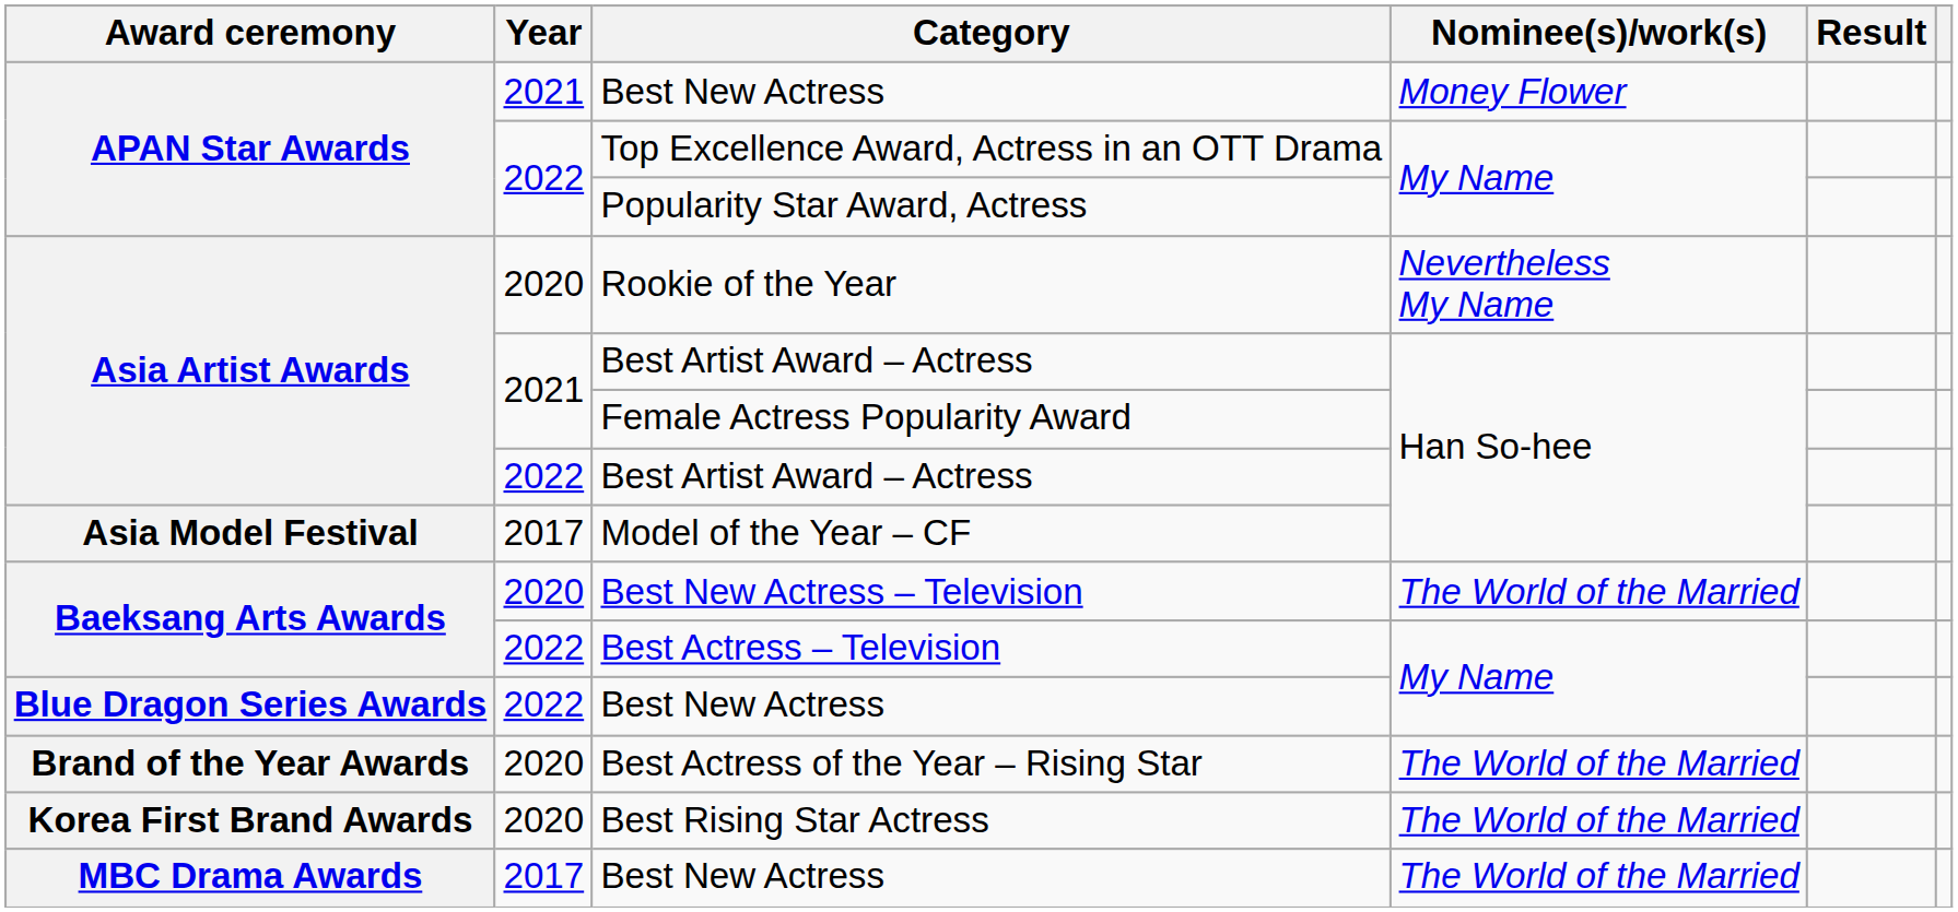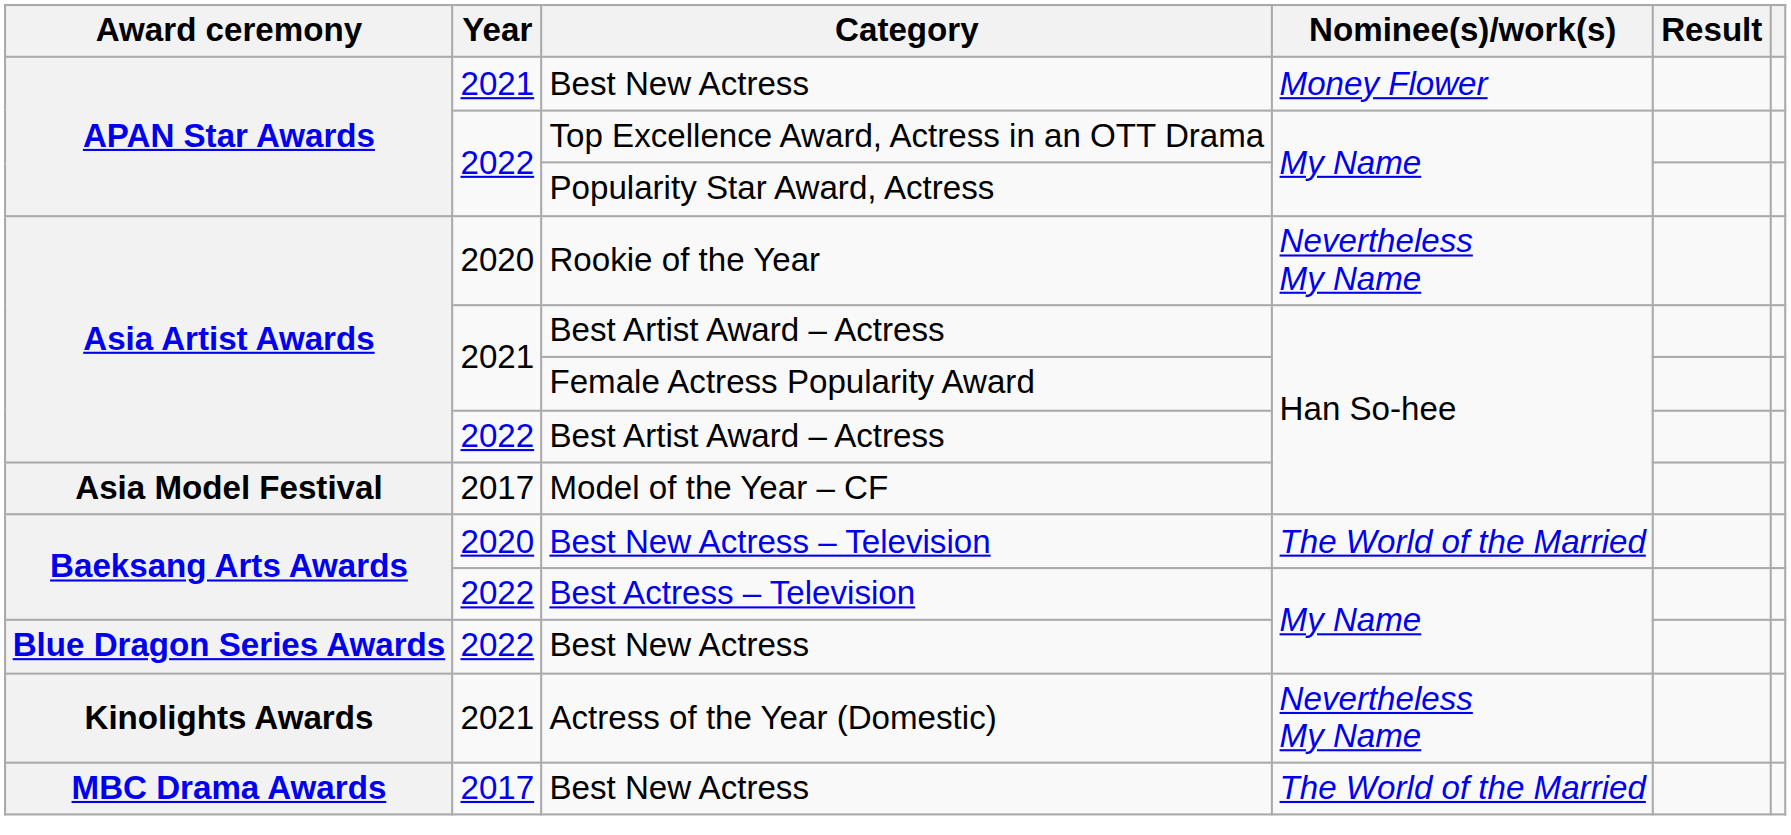 <table class="wikitable plainrowheaders sortable">
 <tr>
 <th scope="col">Award ceremony</th>
 <th scope="col">Year</th>
 <th scope="col">Category</th>
 <th scope="col">Nominee(s)/work(s)</th>
 <th scope="col">Result</th>
 <th scope="col" class="unsortable"></th>
 </tr>
 <tr>
 <th scope="row" rowspan="3"><a href='#'>APAN Star Awards</a></th>
 <td style="text-align:center"><a href='#'>2021</a></td>
 <td>Best New Actress</td>
 <td><em><a href='#'>Money Flower</a></em></td>
 <td></td>
 <td style="text-align:center"></td>
 </tr>
 <tr>
 <td rowspan="2" style="text-align:center"><a href='#'>2022</a></td>
 <td>Top Excellence Award, Actress in an OTT Drama</td>
 <td rowspan="2"><em><a href='#'>My Name</a></em></td>
 <td></td>
 <td style="text-align:center"></td>
 </tr>
 <tr>
 <td>Popularity Star Award, Actress</td>
 <td></td>
 <td style="text-align:center"></td>
 </tr>
 <tr>
 <th scope="row" rowspan="4"><a href='#'>Asia Artist Awards</a></th>
 <td style="text-align:center">2020</td>
 <td>Rookie of the Year</td>
 <td><em><a href='#'>Nevertheless</a></em><br><em><a href='#'>My Name</a></em></td>
 <td></td>
 <td style="text-align:center"></td>
 </tr>
 <tr>
 <td rowspan="2" style="text-align:center">2021</td>
 <td>Best Artist Award – Actress</td>
 <td rowspan="4">Han So-hee</td>
 <td></td>
 <td style="text-align:center"></td>
 </tr>
 <tr>
 <td>Female Actress Popularity Award</td>
 <td></td>
 <td style="text-align:center"></td>
 </tr>
 <tr>
 <td rowspan="1" style="text-align:center"><a href='#'>2022</a></td>
 <td>Best Artist Award – Actress</td>
 <td></td>
 <td style="text-align:center"></td>
 </tr>
 <tr>
 <th scope="row">Asia Model Festival</th>
 <td style="text-align:center">2017</td>
 <td>Model of the Year – CF</td>
 <td></td>
 <td style="text-align:center"></td>
 </tr>
 <tr>
 <th scope="row" rowspan="2"><a href='#'>Baeksang Arts Awards</a></th>
 <td style="text-align:center"><a href='#'>2020</a></td>
 <td><a href='#'>Best New Actress – Television</a></td>
 <td><em><a href='#'>The World of the Married</a></em></td>
 <td></td>
 <td style="text-align:center"></td>
 </tr>
 <tr>
 <td style="text-align:center"><a href='#'>2022</a></td>
 <td><a href='#'>Best Actress – Television</a></td>
 <td rowspan="2"><em><a href='#'>My Name</a></em></td>
 <td></td>
 <td style="text-align:center"></td>
 </tr>
 <tr>
 <th scope="row"><a href='#'>Blue Dragon Series Awards</a></th>
 <td style="text-align:center"><a href='#'>2022</a></td>
 <td>Best New Actress</td>
 <td></td>
 <td style="text-align:center"></td>
 </tr>
 <tr>
-<th scope="row">Brand of the Year Awards</th>
-<td style="text-align:center">2020</td>
-<td>Best Actress of the Year – Rising Star</td>
-<td><em><a href='#'>The World of the Married</a></em></td>
-<td></td>
-<td style="text-align:center"></td>
-</tr>
-<tr>
-<th scope="row">Korea First Brand Awards</th>
-<td style="text-align:center">2020</td>
-<td>Best Rising Star Actress</td>
-<td><em><a href='#'>The World of the Married</a></em></td>
+<th scope="row">Kinolights Awards</th>
+<td style="text-align:center">2021</td>
+<td>Actress of the Year (Domestic)</td>
+<td><em><a href='#'>Nevertheless</a></em><br><em><a href='#'>My Name</a></em></td>
 <td></td>
 <td style="text-align:center"></td>
 </tr>
 <tr>
 <th scope="row"><a href='#'>MBC Drama Awards</a></th>
 <td style="text-align:center"><a href='#'>2017</a></td>
 <td>Best New Actress</td>
 <td><em><a href='#'>The World of the Married</a></em></td>
 <td></td>
 <td style="text-align:center"></td>
 </tr>
 </table>
